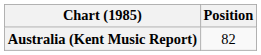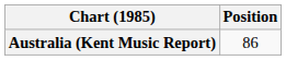 <table class="wikitable plainrowheaders" style="text-align:center">
 <tr>
 <th>Chart (1985)</th>
 <th>Position</th>
 </tr>
 <tr>
 <th scope="row">Australia (Kent Music Report)</th>
-<td>82</td>
+<td>86</td>
 </tr>
 </table>
